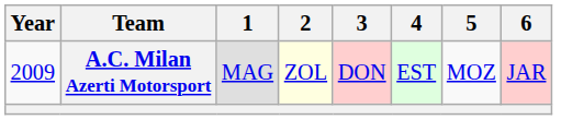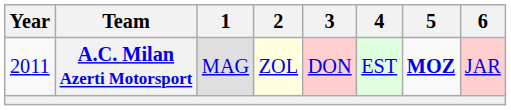 <table class="wikitable" style="text-align:center; font-size:85%">
 <tr>
 <th>Year</th>
 <th>Team</th>
 <th>1</th>
 <th>2</th>
 <th>3</th>
 <th>4</th>
 <th>5</th>
 <th>6</th>
 </tr>
 <tr>
-<td><a href='#'>2009</a></td>
+<td><a href='#'>2011</a></td>
 <th nowrap><a href='#'>A.C. Milan</a><br><small><a href='#'>Azerti Motorsport</a></small></th>
 <td style="background:#dfdfdf;"><a href='#'>MAG</a>  <br></td>
 <td style="background: lightyellow;"><a href='#'>ZOL</a> <br></td>
 <td style="background:#ffcfcf;"><a href='#'>DON</a>  <br></td>
 <td style="background:#dfffdf;"><a href='#'>EST</a> <br></td>
-<td><a href='#'>MOZ</a> <br></td>
+<td><strong><a href='#'>MOZ</a> <br></strong></td>
 <td style="background:#ffcfcf;"><a href='#'>JAR</a> <br></td>
 </tr>
 <tr>
 <th colspan="8"></th>
 </tr>
 </table>
